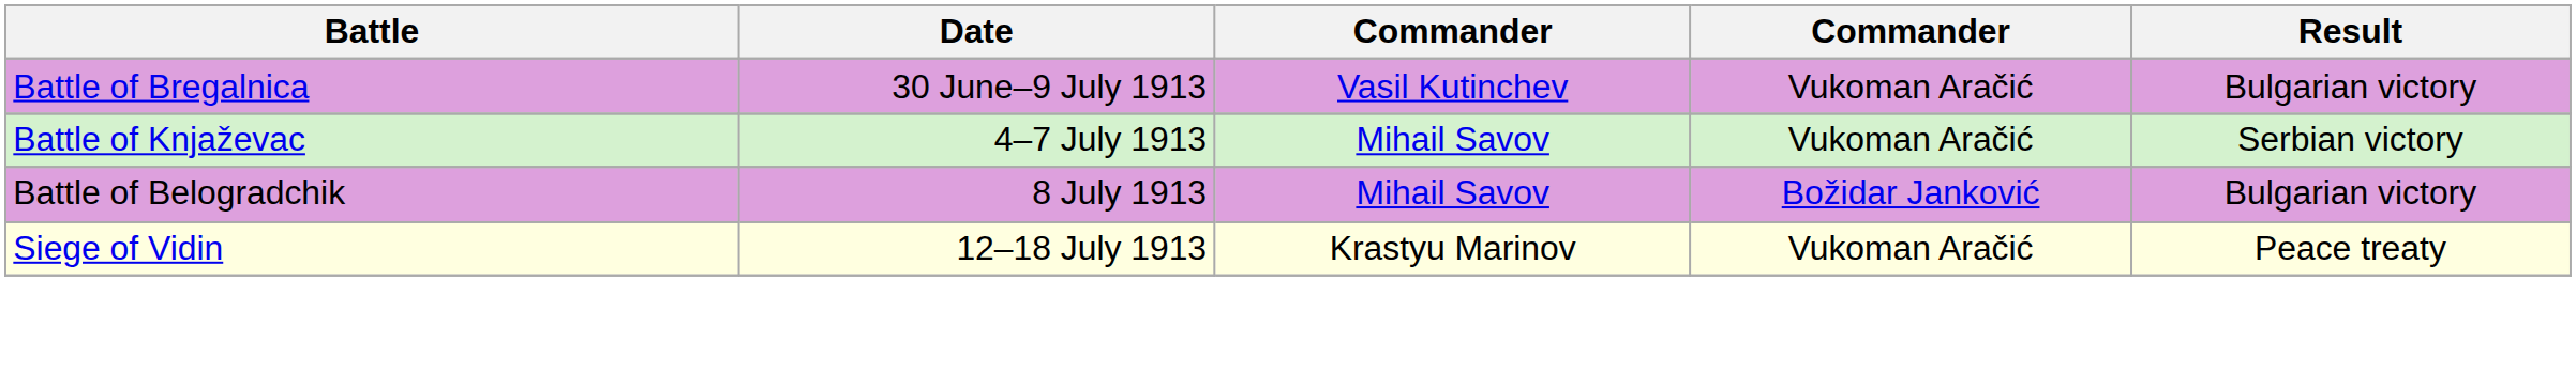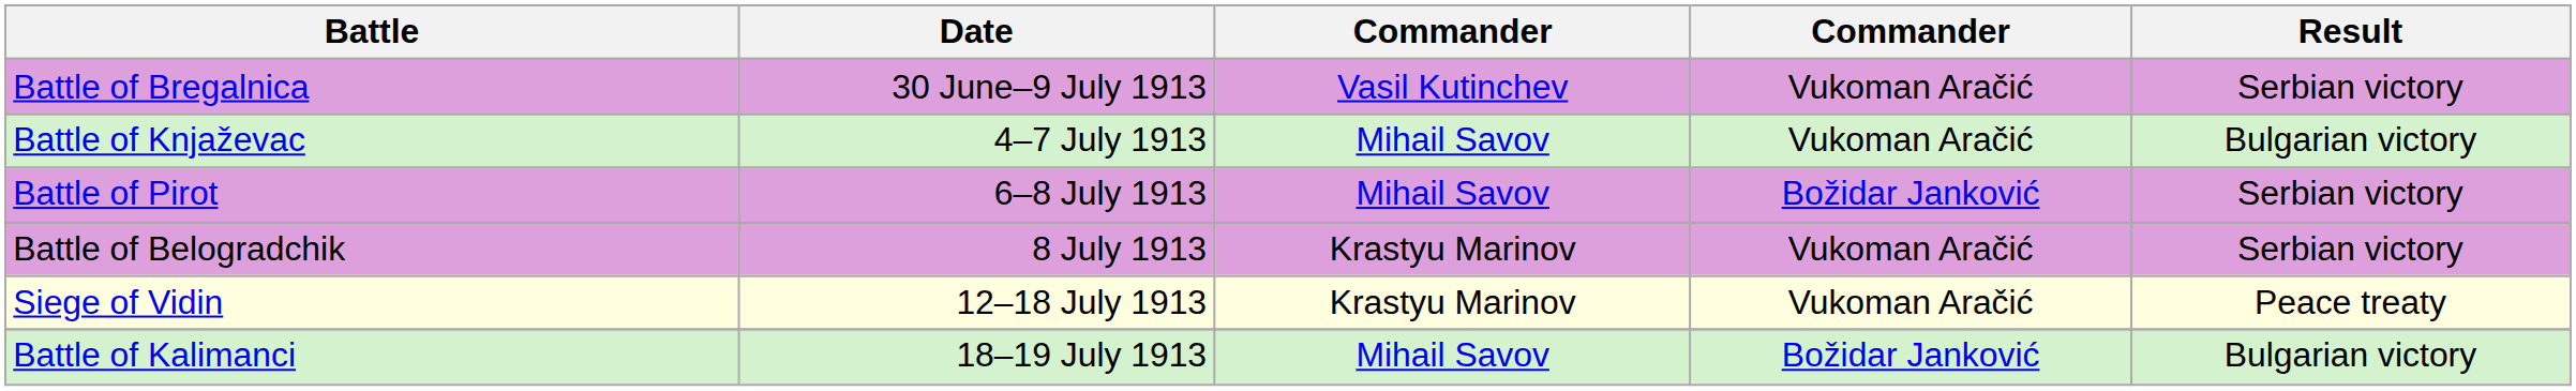 <table style="width:76%; text-align:center" class="wikitable">
 <tr>
 <th style="width:20%;">Battle</th>
 <th style="width:13%;">Date</th>
 <th style="width:13%;"> Commander</th>
 <th style="width:12%;"> Commander</th>
 <th style="width:12%;">Result</th>
 </tr>
 <tr>
 </tr>
 <tr style="background:plum;">
 <td align="left"><a href='#'>Battle of Bregalnica</a></td>
 <td align="right">30 June–9 July 1913</td>
 <td><a href='#'>Vasil Kutinchev</a></td>
 <td>Vukoman Aračić</td>
-<td>Bulgarian victory</td>
+<td>Serbian victory</td>
 </tr>
 <tr>
 </tr>
 <tr style="background:#D4F2CE;">
 <td align="left"><a href='#'>Battle of Knjaževac</a></td>
 <td align="right">4–7 July 1913</td>
 <td><a href='#'>Mihail Savov</a></td>
 <td>Vukoman Aračić</td>
+<td>Bulgarian victory</td>
+</tr>
+<tr style="background:plum;">
+<td align="left"><a href='#'>Battle of Pirot</a></td>
+<td align="right">6–8 July 1913</td>
+<td><a href='#'>Mihail Savov</a></td>
+<td><a href='#'>Božidar Janković</a></td>
 <td>Serbian victory</td>
 </tr>
 <tr>
 </tr>
 <tr style="background:plum;">
 <td align="left">Battle of Belogradchik</td>
 <td align="right">8 July 1913</td>
-<td><a href='#'>Mihail Savov</a></td>
-<td><a href='#'>Božidar Janković</a></td>
-<td>Bulgarian victory</td>
+<td>Krastyu Marinov</td>
+<td>Vukoman Aračić</td>
+<td>Serbian victory</td>
 </tr>
 <tr style="background:lightyellow;">
 <td align="left"><a href='#'>Siege of Vidin</a></td>
 <td align="right">12–18 July 1913</td>
 <td>Krastyu Marinov</td>
 <td>Vukoman Aračić</td>
 <td>Peace treaty</td>
 </tr>
 <tr>
 </tr>
+<tr style="background:#D4F2CE;">
+<td align="left"><a href='#'>Battle of Kalimanci</a></td>
+<td align="right">18–19 July 1913</td>
+<td><a href='#'>Mihail Savov</a></td>
+<td><a href='#'>Božidar Janković</a></td>
+<td>Bulgarian victory</td>
+</tr>
 </table>
